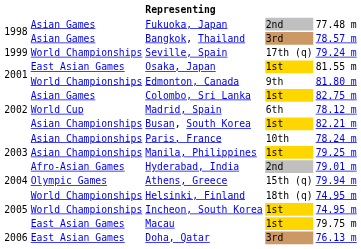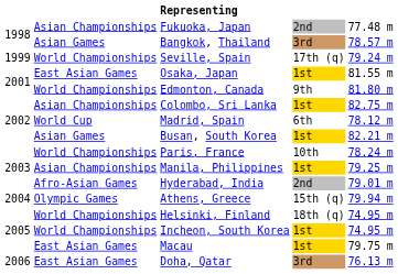 <table>
 <tr>
 <th colspan="5">Representing </th>
 </tr>
 <tr>
 <td rowspan=2>1998</td>
-<td><a href='#'>Asian Games</a></td>
+<td><a href='#'>Asian Championships</a></td>
 <td><a href='#'>Fukuoka, Japan</a></td>
 <td bgcolor="silver">2nd</td>
 <td>77.48 m</td>
 </tr>
 <tr>
 <td><a href='#'>Asian Games</a></td>
 <td><a href='#'>Bangkok</a>, <a href='#'>Thailand</a></td>
 <td bgcolor="cc9966">3rd</td>
 <td><a href='#'>78.57 m</a></td>
 </tr>
 <tr>
 <td>1999</td>
 <td><a href='#'>World Championships</a></td>
 <td><a href='#'>Seville, Spain</a></td>
 <td>17th (q)</td>
 <td><a href='#'>79.24 m</a></td>
 </tr>
 <tr>
 <td rowspan=2>2001</td>
 <td><a href='#'>East Asian Games</a></td>
 <td><a href='#'>Osaka, Japan</a></td>
 <td bgcolor="gold">1st</td>
 <td>81.55 m</td>
 </tr>
 <tr>
 <td><a href='#'>World Championships</a></td>
 <td><a href='#'>Edmonton, Canada</a></td>
 <td>9th</td>
 <td><a href='#'>81.80 m</a></td>
 </tr>
 <tr>
 <td rowspan=3>2002</td>
-<td><a href='#'>Asian Games</a></td>
+<td><a href='#'>Asian Championships</a></td>
 <td><a href='#'>Colombo, Sri Lanka</a></td>
 <td bgcolor="gold">1st</td>
 <td><a href='#'>82.75 m</a></td>
 </tr>
 <tr>
 <td><a href='#'>World Cup</a></td>
 <td><a href='#'>Madrid, Spain</a></td>
 <td>6th</td>
 <td><a href='#'>78.12 m</a></td>
 </tr>
 <tr>
-<td><a href='#'>Asian Championships</a></td>
+<td><a href='#'>Asian Games</a></td>
 <td><a href='#'>Busan</a>, <a href='#'>South Korea</a></td>
 <td bgcolor="gold">1st</td>
 <td><a href='#'>82.21 m</a></td>
 </tr>
 <tr>
 <td rowspan=3>2003</td>
-<td><a href='#'>Asian Championships</a></td>
+<td><a href='#'>World Championships</a></td>
 <td><a href='#'>Paris, France</a></td>
 <td>10th</td>
 <td><a href='#'>78.24 m</a></td>
 </tr>
 <tr>
 <td><a href='#'>Asian Championships</a></td>
 <td><a href='#'>Manila, Philippines</a></td>
 <td bgcolor="gold">1st</td>
 <td><a href='#'>79.25 m</a></td>
 </tr>
 <tr>
 <td><a href='#'>Afro-Asian Games</a></td>
 <td><a href='#'>Hyderabad, India</a></td>
 <td bgcolor="silver">2nd</td>
 <td><a href='#'>79.01 m</a></td>
 </tr>
 <tr>
 <td>2004</td>
 <td><a href='#'>Olympic Games</a></td>
 <td><a href='#'>Athens, Greece</a></td>
 <td>15th (q)</td>
 <td><a href='#'>79.94 m</a></td>
 </tr>
 <tr>
 <td rowspan=3>2005</td>
 <td><a href='#'>World Championships</a></td>
 <td><a href='#'>Helsinki, Finland</a></td>
 <td>18th (q)</td>
 <td><a href='#'>74.95 m</a></td>
 </tr>
 <tr>
 <td><a href='#'>World Championships</a></td>
 <td><a href='#'>Incheon, South Korea</a></td>
 <td bgcolor=gold>1st</td>
 <td><a href='#'>74.95 m</a></td>
 </tr>
 <tr>
 <td><a href='#'>East Asian Games</a></td>
 <td><a href='#'>Macau</a></td>
 <td bgcolor=gold>1st</td>
 <td>79.75 m</td>
 </tr>
 <tr>
 <td>2006</td>
 <td><a href='#'>East Asian Games</a></td>
 <td><a href='#'>Doha, Qatar</a></td>
 <td bgcolor=cc9966>3rd</td>
 <td><a href='#'>76.13 m</a></td>
 </tr>
 </table>
